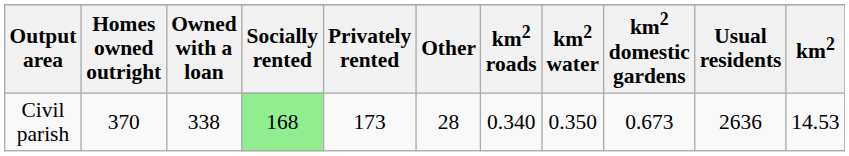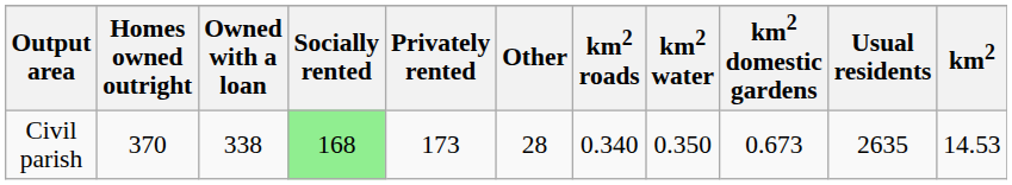 <table class="wikitable">
 <tr>
 </tr>
 <tr>
 <th>Output area</th>
 <th>Homes owned outright</th>
 <th>Owned with a loan</th>
 <th>Socially rented</th>
 <th>Privately rented</th>
 <th>Other</th>
 <th>km<sup>2</sup> roads</th>
 <th>km<sup>2</sup> water</th>
 <th>km<sup>2</sup> domestic gardens</th>
 <th>Usual residents</th>
 <th>km<sup>2</sup></th>
 </tr>
 <tr align=center>
 <td>Civil parish</td>
 <td>370</td>
 <td>338</td>
 <td style="background: lightgreen;">168</td>
 <td>173</td>
 <td>28</td>
 <td>0.340</td>
 <td>0.350</td>
 <td>0.673</td>
-<td>2636</td>
+<td>2635</td>
 <td>14.53</td>
 </tr>
 </table>
